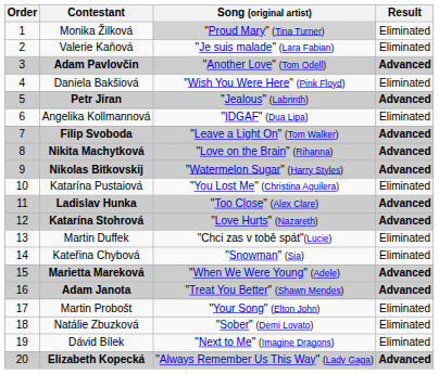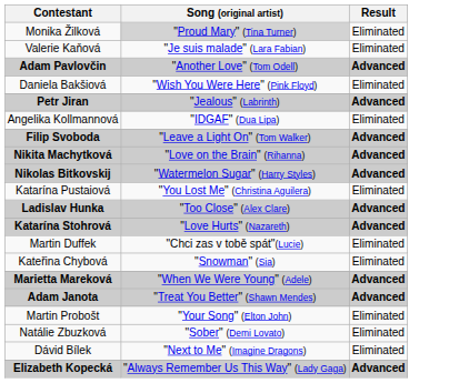 <table class="wikitable plainrowheaders" style="text-align:center;">
 <tr>
-<th scope="col">Order</th>
 <th scope="col">Contestant</th>
 <th scope="col">Song <small>(original artist)</small></th>
 <th scope="col">Result</th>
 </tr>
 <tr>
-<td>1</td>
 <td>Monika Žilková</td>
 <td style="background: lightgrey;">"<a href='#'>Proud Mary</a>" <small>(<a href='#'>Tina Turner</a>)</small></td>
 <td>Eliminated</td>
 </tr>
 <tr>
-<td>2</td>
 <td>Valerie Kaňová</td>
 <td>"<a href='#'>Je suis malade</a>" <small>(<a href='#'>Lara Fabian</a>)</small></td>
 <td>Eliminated</td>
 </tr>
 <tr style="background:#ccc;">
-<td>3</td>
 <td><strong>Adam Pavlovčin</strong></td>
 <td>"<a href='#'>Another Love</a>" <small>(<a href='#'>Tom Odell</a>)</small></td>
 <td><strong>Advanced</strong></td>
 </tr>
 <tr>
-<td>4</td>
 <td>Daniela Bakšiová</td>
 <td>"<a href='#'>Wish You Were Here</a>" <small>(<a href='#'>Pink Floyd</a>)</small></td>
 <td>Eliminated</td>
 </tr>
 <tr style="background:#ccc;">
-<td>5</td>
 <td><strong>Petr Jiran</strong></td>
 <td>"<a href='#'>Jealous</a>" <small>(<a href='#'>Labrinth</a>)</small></td>
 <td><strong>Advanced</strong></td>
 </tr>
 <tr>
-<td>6</td>
 <td>Angelika Kollmannová</td>
 <td>"<a href='#'>IDGAF</a>" <small>(<a href='#'>Dua Lipa</a>)</small></td>
 <td>Eliminated</td>
 </tr>
 <tr style="background:#ccc;">
-<td>7</td>
 <td><strong>Filip Svoboda</strong></td>
 <td>"<a href='#'>Leave a Light On</a>" <small>(<a href='#'>Tom Walker</a>)</small></td>
 <td><strong>Advanced</strong></td>
 </tr>
 <tr style="background:#ccc;">
-<td>8</td>
 <td><strong>Nikita Machytková</strong></td>
 <td>"<a href='#'>Love on the Brain</a>" <small>(<a href='#'>Rihanna</a>)</small></td>
 <td><strong>Advanced</strong></td>
 </tr>
 <tr style="background:#ccc;">
-<td>9</td>
 <td><strong>Nikolas Bitkovskij</strong></td>
 <td>"<a href='#'>Watermelon Sugar</a>" <small>(<a href='#'>Harry Styles</a>)</small></td>
 <td><strong>Advanced</strong></td>
 </tr>
 <tr>
-<td>10</td>
 <td>Katarína Pustaiová</td>
 <td>"<a href='#'>You Lost Me</a>" <small>(<a href='#'>Christina Aguilera</a>)</small></td>
 <td>Eliminated</td>
 </tr>
 <tr style="background:#ccc;">
-<td>11</td>
 <td><strong>Ladislav Hunka</strong></td>
 <td>"<a href='#'>Too Close</a>" <small>(<a href='#'>Alex Clare</a>)</small></td>
 <td><strong>Advanced</strong></td>
 </tr>
 <tr style="background:#ccc;">
-<td>12</td>
 <td><strong>Katarína Stohrová</strong></td>
 <td>"<a href='#'>Love Hurts</a>" <small>(<a href='#'>Nazareth</a>)</small></td>
 <td><strong>Advanced</strong></td>
 </tr>
 <tr>
-<td>13</td>
 <td>Martin Duffek</td>
 <td>"Chci zas v tobě spát"<small>(<a href='#'>Lucie</a>)</small></td>
 <td>Eliminated</td>
 </tr>
 <tr>
-<td>14</td>
 <td>Kateřina Chybová</td>
 <td>"<a href='#'>Snowman</a>" <small>(<a href='#'>Sia</a>)</small></td>
 <td>Eliminated</td>
 </tr>
 <tr style="background:#ccc;">
-<td>15</td>
 <td><strong>Marietta Mareková</strong></td>
 <td>"<a href='#'>When We Were Young</a>" <small>(<a href='#'>Adele</a>)</small></td>
 <td><strong>Advanced</strong></td>
 </tr>
 <tr style="background:#ccc;">
-<td>16</td>
 <td><strong>Adam Janota</strong></td>
 <td>"<a href='#'>Treat You Better</a>" <small>(<a href='#'>Shawn Mendes</a>)</small></td>
 <td><strong>Advanced</strong></td>
 </tr>
 <tr>
-<td>17</td>
 <td>Martin Probošt</td>
 <td>"<a href='#'>Your Song</a>" <small>(<a href='#'>Elton John</a>)</small></td>
 <td>Eliminated</td>
 </tr>
 <tr>
-<td>18</td>
 <td>Natálie Zbuzková</td>
 <td>"<a href='#'>Sober</a>" <small>(<a href='#'>Demi Lovato</a>)</small></td>
 <td>Eliminated</td>
 </tr>
 <tr>
-<td>19</td>
 <td>Dávid Bílek</td>
 <td>"<a href='#'>Next to Me</a>" <small>(<a href='#'>Imagine Dragons</a>)</small></td>
 <td>Eliminated</td>
 </tr>
 <tr style="background:#ccc;">
-<td>20</td>
 <td><strong>Elizabeth Kopecká</strong></td>
 <td>"<a href='#'>Always Remember Us This Way</a>" <small>(<a href='#'>Lady Gaga</a>)</small></td>
 <td><strong>Advanced</strong></td>
 </tr>
 </table>
